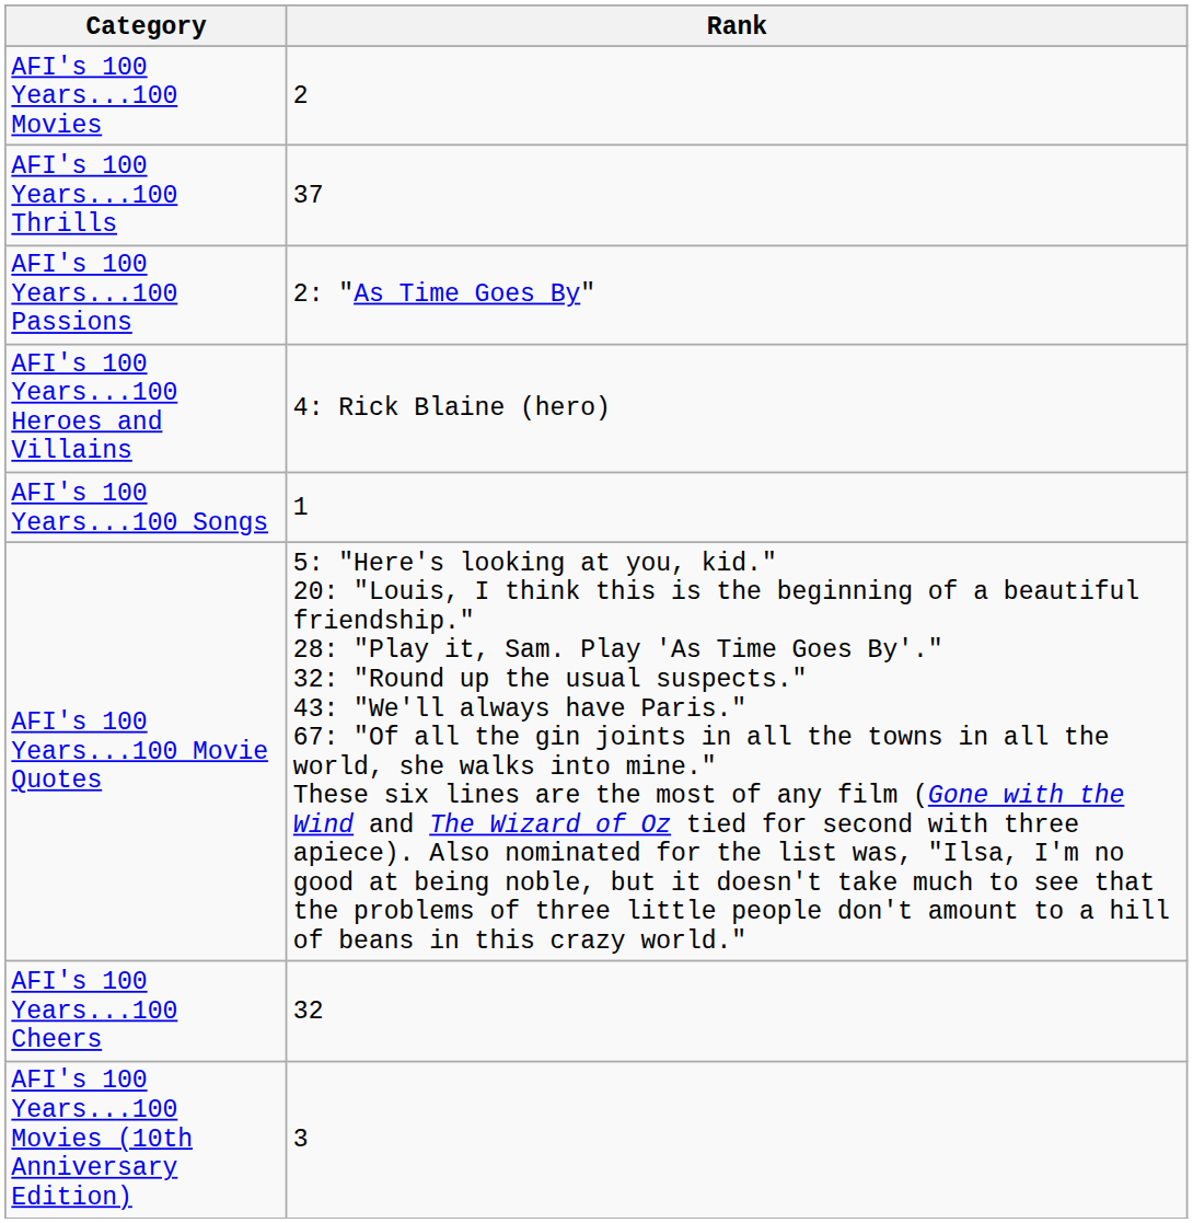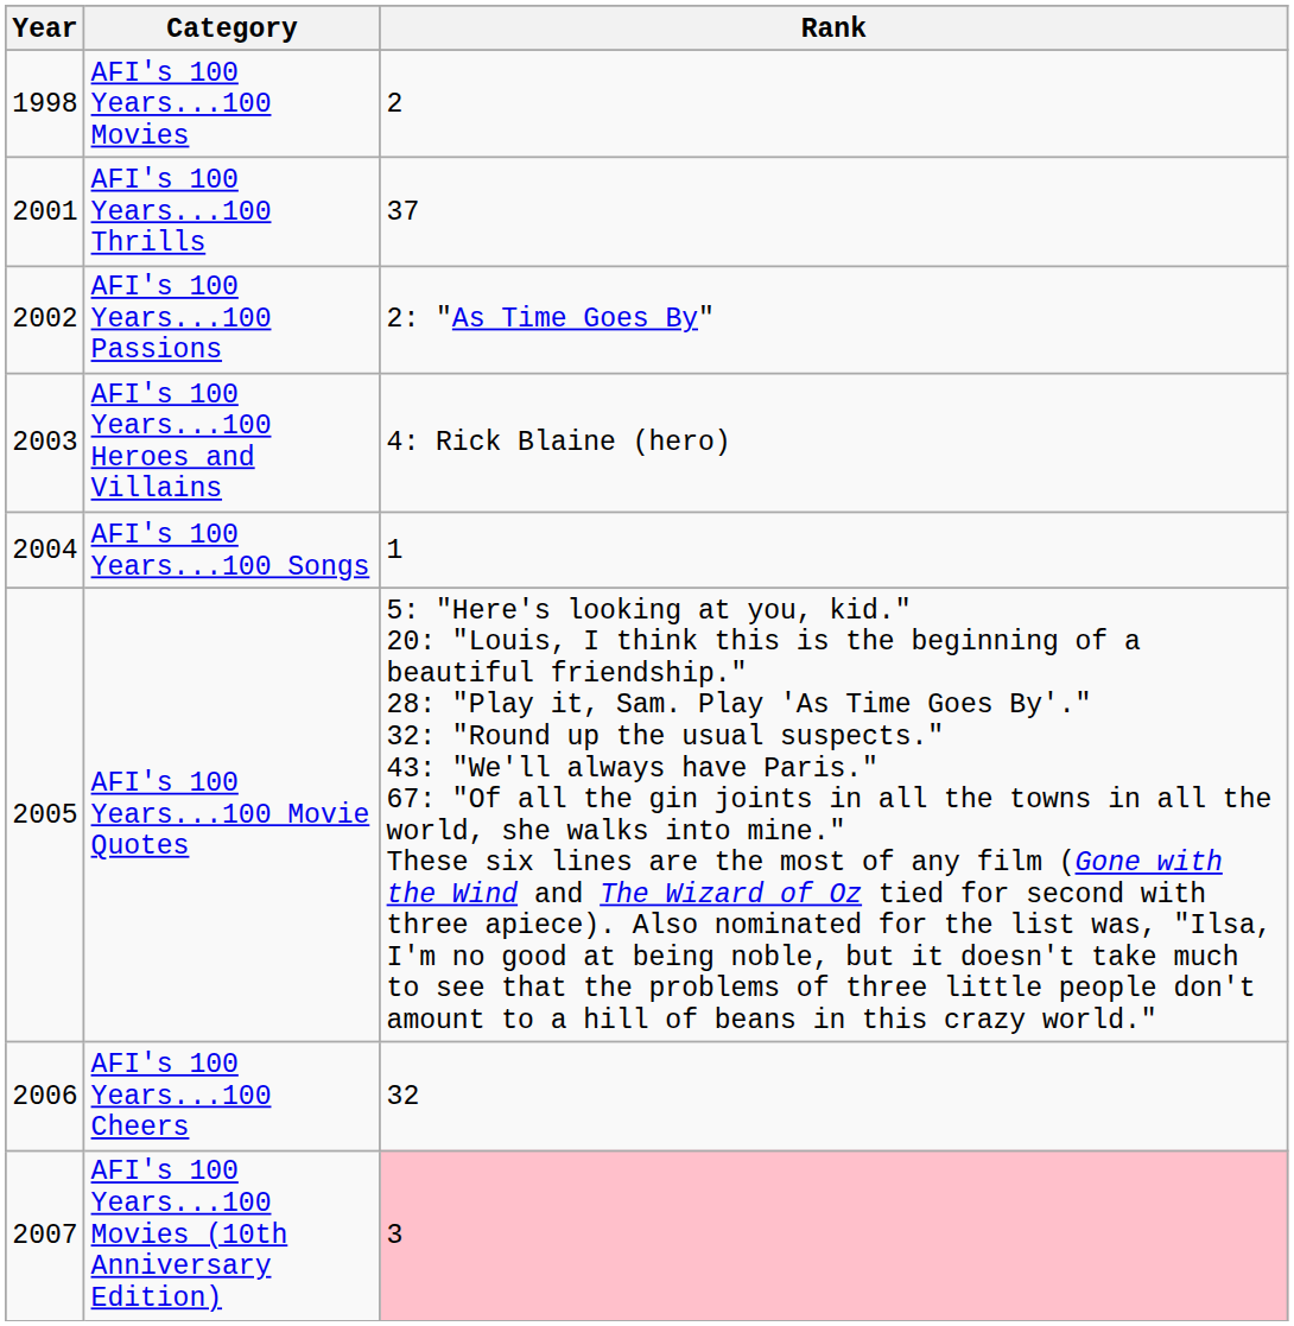 <table class="wikitable">
 <tr>
+<th>Year</th>
 <th>Category</th>
 <th>Rank</th>
 </tr>
 <tr>
+<td>1998</td>
 <td><a href='#'>AFI's 100 Years...100 Movies</a></td>
 <td>2</td>
 </tr>
 <tr>
+<td>2001</td>
 <td><a href='#'>AFI's 100 Years...100 Thrills</a></td>
 <td>37</td>
 </tr>
 <tr>
+<td>2002</td>
 <td><a href='#'>AFI's 100 Years...100 Passions</a></td>
 <td>2: "<a href='#'>As Time Goes By</a>"</td>
 </tr>
 <tr>
+<td>2003</td>
 <td><a href='#'>AFI's 100 Years...100 Heroes and Villains</a></td>
 <td>4: Rick Blaine (hero)</td>
 </tr>
 <tr>
+<td>2004</td>
 <td><a href='#'>AFI's 100 Years...100 Songs</a></td>
 <td>1</td>
 </tr>
 <tr>
+<td>2005</td>
 <td><a href='#'>AFI's 100 Years...100 Movie Quotes</a></td>
 <td>5: "Here's looking at you, kid."<br>20: "Louis, I think this is the beginning of a beautiful friendship."<br>28: "Play it, Sam. Play 'As Time Goes By'."<br>32: "Round up the usual suspects."<br>43: "We'll always have Paris."<br>67: "Of all the gin joints in all the towns in all the world, she walks into mine."<br>These six lines are the most of any film (<em><a href='#'>Gone with the Wind</a></em> and <em><a href='#'>The Wizard of Oz</a></em> tied for second with three apiece). Also nominated for the list was, "Ilsa, I'm no good at being noble, but it doesn't take much to see that the problems of three little people don't amount to a hill of beans in this crazy world."</td>
 </tr>
 <tr>
+<td>2006</td>
 <td><a href='#'>AFI's 100 Years...100 Cheers</a></td>
 <td>32</td>
 </tr>
 <tr>
+<td>2007</td>
 <td><a href='#'>AFI's 100 Years...100 Movies (10th Anniversary Edition)</a></td>
-<td>3</td>
+<td style="background: pink;">3</td>
 </tr>
 </table>
